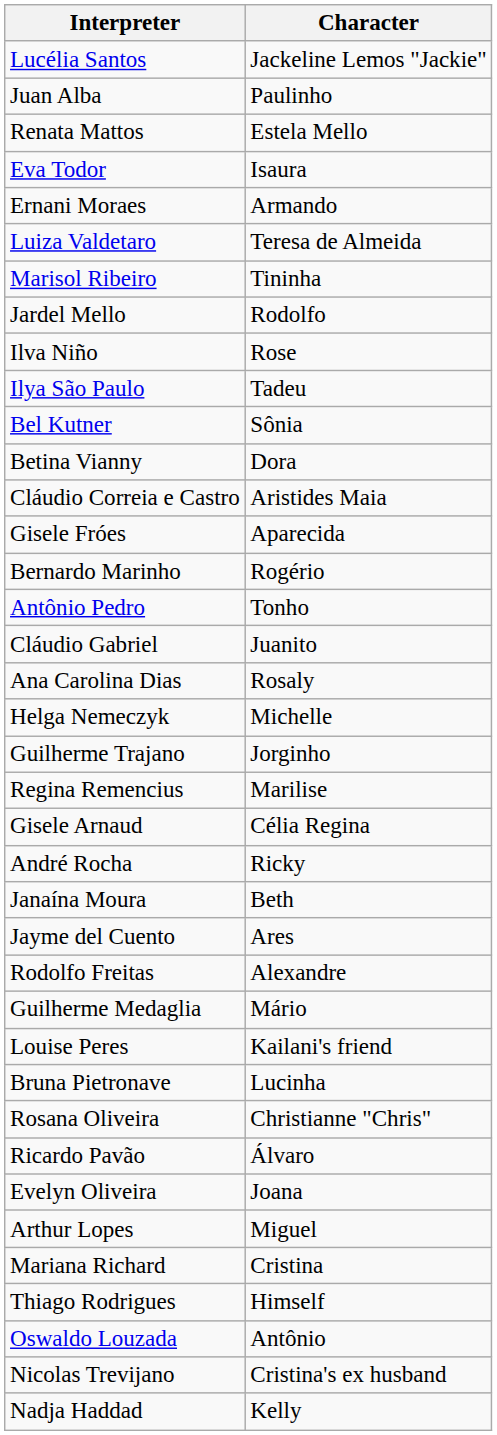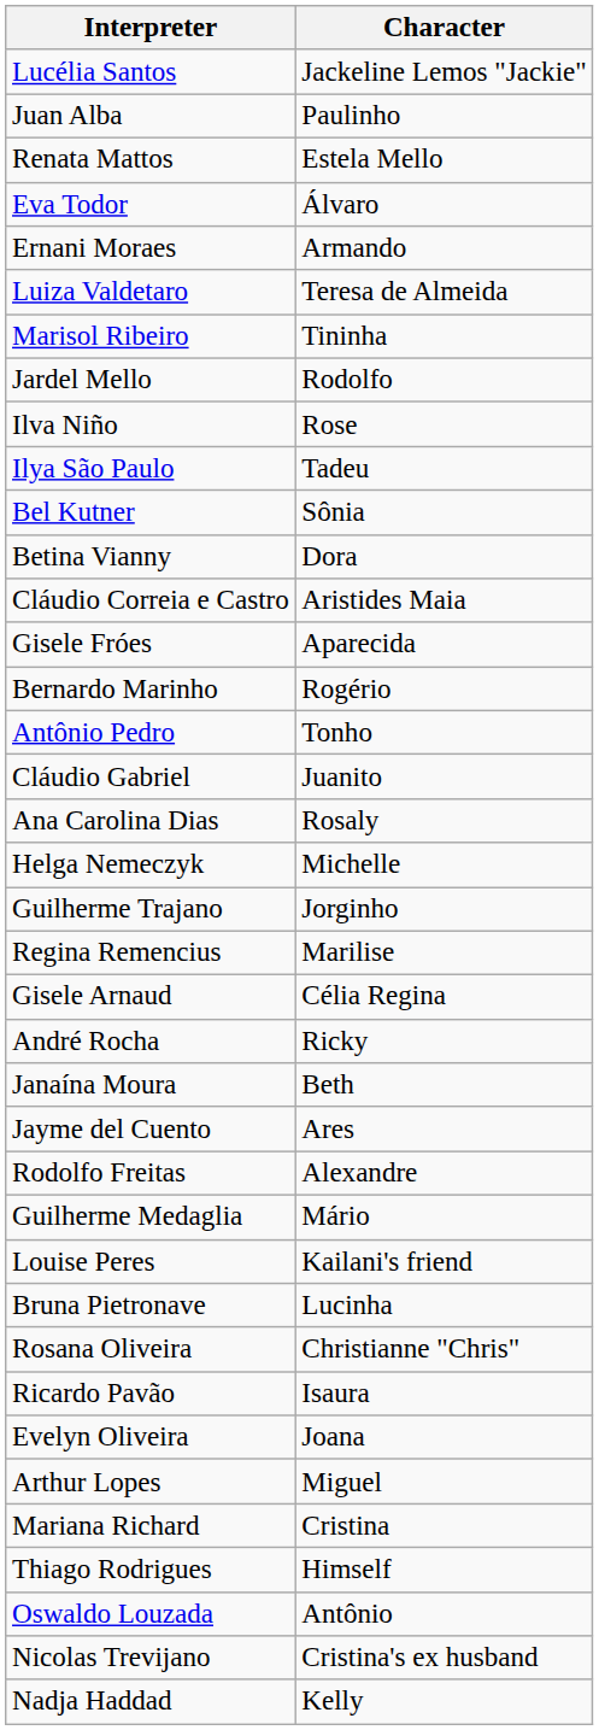 <table class="wikitable">
 <tr>
 <th>Interpreter</th>
 <th>Character</th>
 </tr>
 <tr>
 <td><a href='#'>Lucélia Santos</a></td>
 <td>Jackeline Lemos "Jackie"</td>
 </tr>
 <tr>
 <td>Juan Alba</td>
 <td>Paulinho</td>
 </tr>
 <tr>
 <td>Renata Mattos</td>
 <td>Estela Mello</td>
 </tr>
 <tr>
 <td><a href='#'>Eva Todor</a></td>
-<td>Isaura</td>
+<td>Álvaro</td>
 </tr>
 <tr>
 <td>Ernani Moraes</td>
 <td>Armando</td>
 </tr>
 <tr>
 <td><a href='#'>Luiza Valdetaro</a></td>
 <td>Teresa de Almeida</td>
 </tr>
 <tr>
 <td><a href='#'>Marisol Ribeiro</a></td>
 <td>Tininha</td>
 </tr>
 <tr>
 <td>Jardel Mello</td>
 <td>Rodolfo</td>
 </tr>
 <tr>
 <td>Ilva Niño</td>
 <td>Rose</td>
 </tr>
 <tr>
 <td><a href='#'>Ilya São Paulo</a></td>
 <td>Tadeu</td>
 </tr>
 <tr>
 <td><a href='#'>Bel Kutner</a></td>
 <td>Sônia</td>
 </tr>
 <tr>
 <td>Betina Vianny</td>
 <td>Dora</td>
 </tr>
 <tr>
 <td>Cláudio Correia e Castro</td>
 <td>Aristides Maia</td>
 </tr>
 <tr>
 <td>Gisele Fróes</td>
 <td>Aparecida</td>
 </tr>
 <tr>
 <td>Bernardo Marinho</td>
 <td>Rogério</td>
 </tr>
 <tr>
 <td><a href='#'>Antônio Pedro</a></td>
 <td>Tonho</td>
 </tr>
 <tr>
 <td>Cláudio Gabriel</td>
 <td>Juanito</td>
 </tr>
 <tr>
 <td>Ana Carolina Dias</td>
 <td>Rosaly</td>
 </tr>
 <tr>
 <td>Helga Nemeczyk</td>
 <td>Michelle</td>
 </tr>
 <tr>
 <td>Guilherme Trajano</td>
 <td>Jorginho</td>
 </tr>
 <tr>
 <td>Regina Remencius</td>
 <td>Marilise</td>
 </tr>
 <tr>
 <td>Gisele Arnaud</td>
 <td>Célia Regina</td>
 </tr>
 <tr>
 <td>André Rocha</td>
 <td>Ricky</td>
 </tr>
 <tr>
 <td>Janaína Moura</td>
 <td>Beth</td>
 </tr>
 <tr>
 <td>Jayme del Cuento</td>
 <td>Ares</td>
 </tr>
 <tr>
 <td>Rodolfo Freitas</td>
 <td>Alexandre</td>
 </tr>
 <tr>
 <td>Guilherme Medaglia</td>
 <td>Mário</td>
 </tr>
 <tr>
 <td>Louise Peres</td>
 <td>Kailani's friend</td>
 </tr>
 <tr>
 <td>Bruna Pietronave</td>
 <td>Lucinha</td>
 </tr>
 <tr>
 <td>Rosana Oliveira</td>
 <td>Christianne "Chris"</td>
 </tr>
 <tr>
 <td>Ricardo Pavão</td>
-<td>Álvaro</td>
+<td>Isaura</td>
 </tr>
 <tr>
 <td>Evelyn Oliveira</td>
 <td>Joana</td>
 </tr>
 <tr>
 <td>Arthur Lopes</td>
 <td>Miguel</td>
 </tr>
 <tr>
 <td>Mariana Richard</td>
 <td>Cristina</td>
 </tr>
 <tr>
 <td>Thiago Rodrigues</td>
 <td>Himself</td>
 </tr>
 <tr>
 <td><a href='#'>Oswaldo Louzada</a></td>
 <td>Antônio</td>
 </tr>
 <tr>
 <td>Nicolas Trevijano</td>
 <td>Cristina's ex husband</td>
 </tr>
 <tr>
 <td>Nadja Haddad</td>
 <td>Kelly</td>
 </tr>
 </table>
